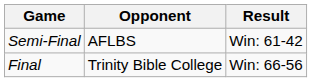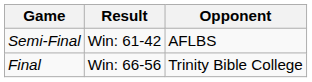 <table class="wikitable">
 <tr>
 <th>Game</th>
+<th>Result</th>
 <th>Opponent</th>
-<th>Result</th>
 </tr>
 <tr>
 <td><em>Semi-Final</em></td>
+<td>Win: 61-42</td>
 <td>AFLBS</td>
-<td>Win: 61-42</td>
 </tr>
 <tr>
 <td><em>Final</em></td>
+<td>Win: 66-56</td>
 <td>Trinity Bible College</td>
-<td>Win: 66-56</td>
 </tr>
 </table>
